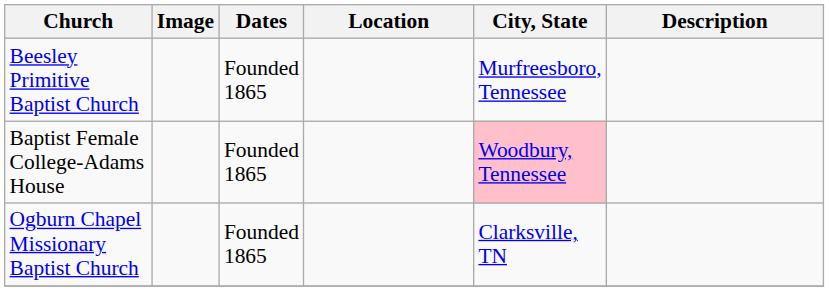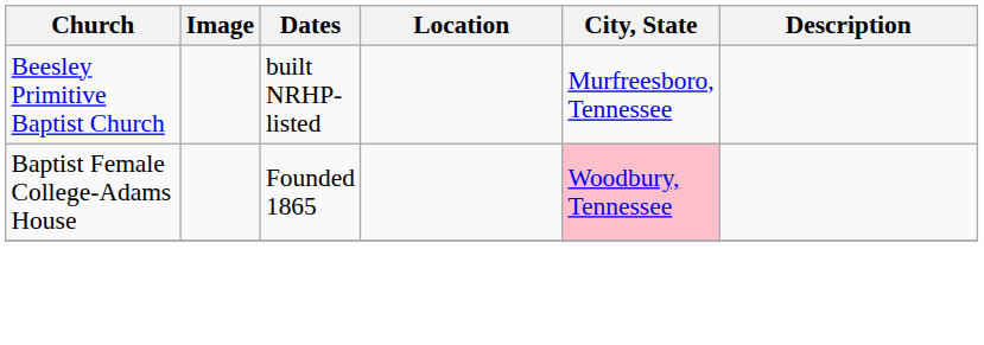 <table class="wikitable sortable" style="width:98%">
 <tr>
 <th width = 18%><strong>Church</strong></th>
 <th width = 8% class="unsortable"><strong>Image</strong></th>
 <th width = 10%><strong>Dates</strong></th>
 <th><strong>Location</strong></th>
 <th width = 8%><strong>City, State</strong></th>
 <th class="unsortable"><strong>Description</strong></th>
 </tr>
 <tr ->
 <td><a href='#'>Beesley Primitive Baptist Church</a></td>
 <td></td>
-<td>Founded 1865</td>
+<td>built<br> NRHP-listed</td>
 <td></td>
 <td><a href='#'>Murfreesboro, Tennessee</a></td>
 <td></td>
 </tr>
 <tr ->
 <td>Baptist Female College-Adams House</td>
 <td></td>
 <td>Founded 1865</td>
 <td></td>
 <td style="background: pink;"><a href='#'>Woodbury, Tennessee</a></td>
 <td></td>
 </tr>
-<tr>
-<td><a href='#'>Ogburn Chapel Missionary Baptist Church</a></td>
-<td></td>
-<td>Founded 1865</td>
-<td></td>
-<td><a href='#'>Clarksville, TN</a></td>
-<td></td>
-</tr>
 <tr ->
 </tr>
 </table>
